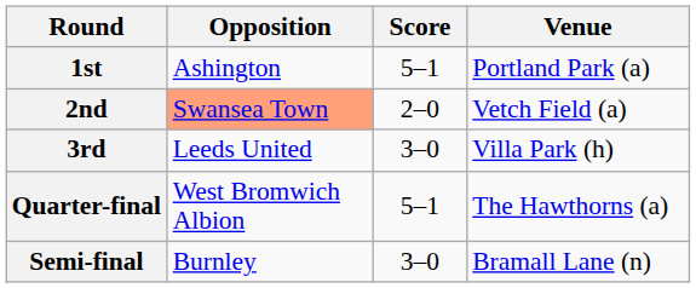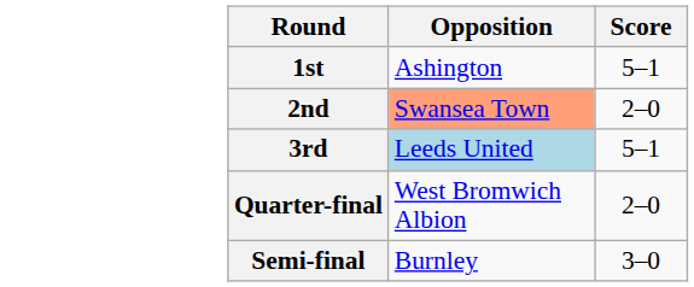 <table class="wikitable plainrowheaders" style="text-align:center;margin-left:1em;float:right">
 <tr>
 <th scope=col>Round</th>
 <th scope="col" style="width:120px;">Opposition</th>
 <th scope="col" style="width:50px;">Score</th>
-<th scope="col" style="width:130px;">Venue</th>
 </tr>
 <tr>
 <th scope=row style="text-align:center">1st</th>
 <td align="left"><a href='#'>Ashington</a></td>
 <td>5–1</td>
-<td align="left"><a href='#'>Portland Park</a> (a)</td>
 </tr>
 <tr>
 <th scope=row style="text-align:center">2nd</th>
 <td align="left" style="background: lightsalmon;"><a href='#'>Swansea Town</a></td>
 <td>2–0</td>
-<td align="left"><a href='#'>Vetch Field</a> (a)</td>
 </tr>
 <tr>
 <th scope=row style="text-align:center">3rd</th>
-<td align="left"><a href='#'>Leeds United</a></td>
-<td>3–0</td>
-<td align="left"><a href='#'>Villa Park</a> (h)</td>
+<td align="left" style="background: lightblue;"><a href='#'>Leeds United</a></td>
+<td>5–1</td>
 </tr>
 <tr>
 <th scope=row style="text-align:center">Quarter-final</th>
 <td align="left"><a href='#'>West Bromwich Albion</a></td>
-<td>5–1</td>
-<td align="left"><a href='#'>The Hawthorns</a> (a)</td>
+<td>2–0</td>
 </tr>
 <tr>
 <th scope=row style="text-align:center">Semi-final</th>
 <td align="left"><a href='#'>Burnley</a></td>
 <td>3–0</td>
-<td align="left"><a href='#'>Bramall Lane</a> (n)</td>
 </tr>
 </table>
